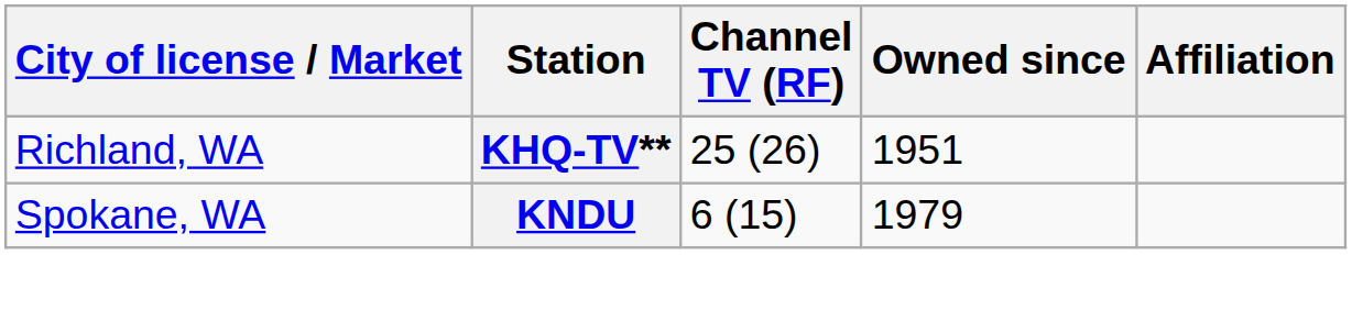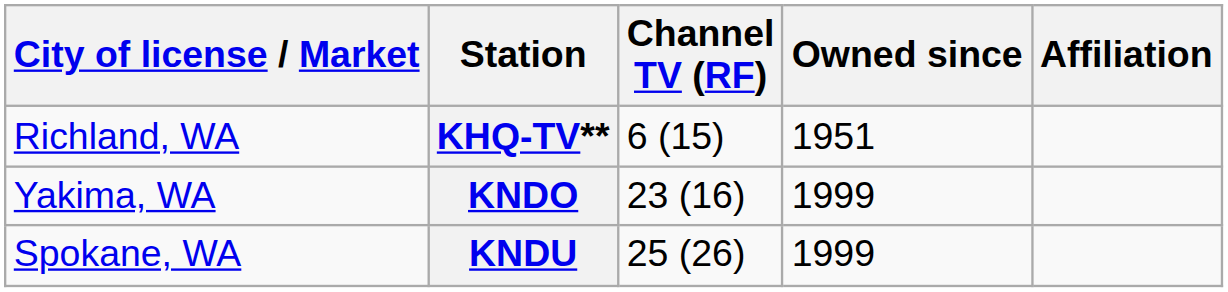 <table class="wikitable">
 <tr>
 <th><a href='#'>City of license</a> / <a href='#'>Market</a></th>
 <th>Station</th>
 <th>Channel<br><a href='#'>TV</a> (<a href='#'>RF</a>)</th>
 <th>Owned since</th>
 <th>Affiliation</th>
 </tr>
 <tr>
 <td><a href='#'>Richland, WA</a></td>
 <th><a href='#'>KHQ-TV</a>**</th>
-<td>25 (26)</td>
+<td>6 (15)</td>
 <td>1951</td>
+<td></td>
+</tr>
+<tr>
+<td><a href='#'>Yakima, WA</a></td>
+<th><a href='#'>KNDO</a></th>
+<td>23 (16)</td>
+<td>1999</td>
 <td></td>
 </tr>
 <tr>
 <td><a href='#'>Spokane, WA</a></td>
 <th><a href='#'>KNDU</a></th>
-<td>6 (15)</td>
-<td>1979</td>
+<td>25 (26)</td>
+<td>1999</td>
 <td></td>
 </tr>
 </table>
